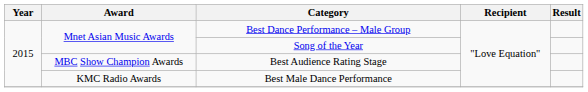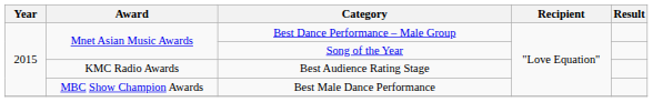 <table class="wikitable">
 <tr>
 <th style="width:50px;">Year</th>
 <th style="width:230px;">Award</th>
 <th style="width:400px;">Category</th>
 <th style="width:130px;">Recipient</th>
 <th>Result</th>
 </tr>
 <tr>
 <td align="center" rowspan=4>2015</td>
 <td align="center" rowspan=2><a href='#'>Mnet Asian Music Awards</a></td>
 <td align="center"><a href='#'>Best Dance Performance – Male Group</a></td>
 <td align="center" rowspan=4>"Love Equation"</td>
 <td></td>
 </tr>
 <tr>
 <td align="center"><a href='#'>Song of the Year</a></td>
 <td></td>
 </tr>
 <tr>
-<td align="center"><a href='#'>MBC</a> <a href='#'>Show Champion</a> Awards</td>
+<td align="center">KMC Radio Awards</td>
 <td align="center">Best Audience Rating Stage</td>
 <td></td>
 </tr>
 <tr>
-<td align="center">KMC Radio Awards</td>
+<td align="center"><a href='#'>MBC</a> <a href='#'>Show Champion</a> Awards</td>
 <td align="center">Best Male Dance Performance</td>
 <td></td>
 </tr>
 <tr>
 </tr>
 </table>
